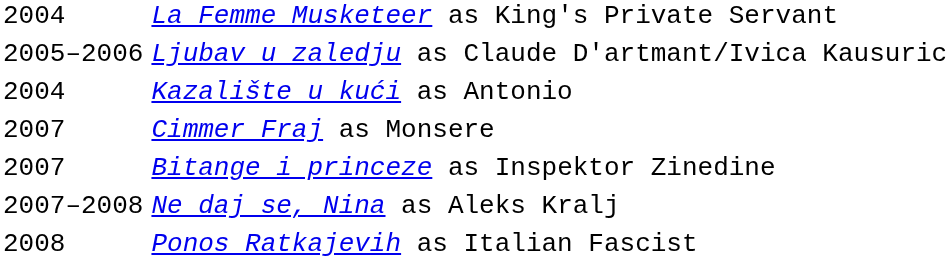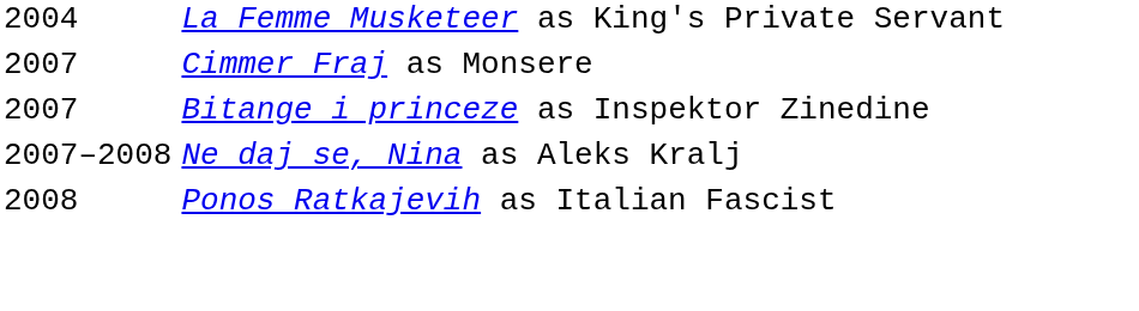 <table>
 <tr>
 <td>2004</td>
 <td><em><a href='#'>La Femme Musketeer</a></em> as King's Private Servant</td>
-</tr>
-<tr>
-<td>2005–2006</td>
-<td><em><a href='#'>Ljubav u zaledju</a></em>  as Claude D'artmant/Ivica Kausuric</td>
-</tr>
-<tr>
-<td>2004</td>
-<td><em><a href='#'>Kazalište u kući</a></em> as Antonio</td>
 </tr>
 <tr>
 <td>2007</td>
 <td><em><a href='#'>Cimmer Fraj</a></em> as Monsere</td>
 </tr>
 <tr>
 <td>2007</td>
 <td><em><a href='#'>Bitange i princeze</a></em> as Inspektor Zinedine</td>
 </tr>
 <tr>
 <td>2007–2008</td>
 <td><em><a href='#'>Ne daj se, Nina</a></em> as Aleks Kralj</td>
 </tr>
 <tr>
 <td>2008</td>
 <td><em><a href='#'>Ponos Ratkajevih</a></em> as Italian Fascist</td>
 </tr>
 </table>
